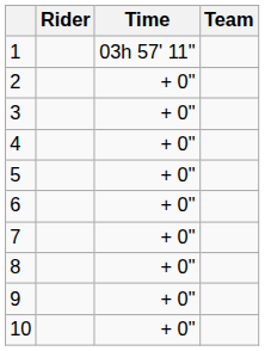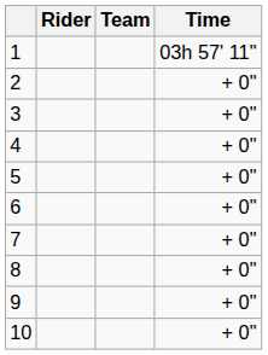 <table class=wikitable>
 <tr>
 <th></th>
 <th>Rider</th>
+<th>Team</th>
 <th>Time</th>
-<th>Team</th>
 </tr>
 <tr>
 <td>1</td>
 <td> </td>
+<td></td>
 <td align="right">03h 57' 11"</td>
-<td></td>
 </tr>
 <tr>
 <td>2</td>
 <td></td>
+<td></td>
 <td align="right">+ 0"</td>
-<td></td>
 </tr>
 <tr>
 <td>3</td>
 <td></td>
+<td></td>
 <td align="right">+ 0"</td>
-<td></td>
 </tr>
 <tr>
 <td>4</td>
 <td></td>
+<td></td>
 <td align="right">+ 0"</td>
-<td></td>
 </tr>
 <tr>
 <td>5</td>
 <td></td>
+<td></td>
 <td align="right">+ 0"</td>
-<td></td>
 </tr>
 <tr>
 <td>6</td>
 <td></td>
+<td></td>
 <td align="right">+ 0"</td>
-<td></td>
 </tr>
 <tr>
 <td>7</td>
 <td></td>
+<td></td>
 <td align="right">+ 0"</td>
-<td></td>
 </tr>
 <tr>
 <td>8</td>
 <td></td>
+<td></td>
 <td align="right">+ 0"</td>
-<td></td>
 </tr>
 <tr>
 <td>9</td>
 <td></td>
+<td></td>
 <td align="right">+ 0"</td>
-<td></td>
 </tr>
 <tr>
 <td>10</td>
 <td></td>
+<td></td>
 <td align="right">+ 0"</td>
-<td></td>
 </tr>
 </table>
